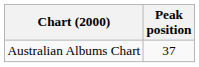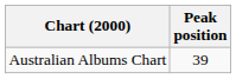 <table class="wikitable sortable">
 <tr>
 <th align="left">Chart (2000)</th>
 <th align="left">Peak<br>position</th>
 </tr>
 <tr>
 <td align="left">Australian Albums Chart</td>
-<td align="center">37</td>
+<td align="center">39</td>
 </tr>
 </table>
